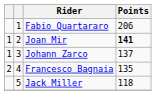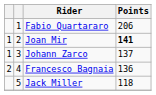 <table class="wikitable" style="font-size: 85%;">
 <tr>
 <th></th>
 <th></th>
 <th>Rider</th>
 <th>Points</th>
 </tr>
 <tr>
 <td></td>
 <td align=center>1</td>
 <td> <a href='#'>Fabio Quartararo</a></td>
 <td align=left>206</td>
 </tr>
 <tr>
 <td> 1</td>
 <td align=center>2</td>
 <td> <a href='#'>Joan Mir</a></td>
 <td align=left><strong>141</strong></td>
 </tr>
 <tr>
 <td> 1</td>
 <td align=center>3</td>
 <td> <a href='#'>Johann Zarco</a></td>
 <td align=left>137</td>
 </tr>
 <tr>
 <td> 2</td>
 <td align=center>4</td>
 <td> <a href='#'>Francesco Bagnaia</a></td>
-<td align=left>135</td>
+<td align=left>136</td>
 </tr>
 <tr>
 <td></td>
 <td align=center>5</td>
 <td> <a href='#'>Jack Miller</a></td>
 <td align=left>118</td>
 </tr>
 <tr>
 </tr>
 </table>
